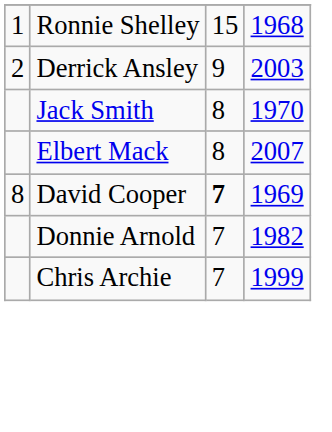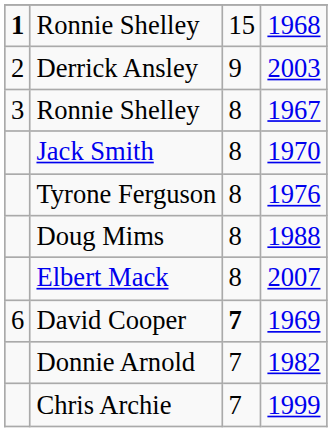 <table class="wikitable">
 <tr>
 </tr>
 <tr>
-<td>1</td>
+<td><strong>1</strong></td>
 <td>Ronnie Shelley</td>
 <td>15</td>
 <td><a href='#'>1968</a></td>
 </tr>
 <tr>
 <td>2</td>
 <td>Derrick Ansley</td>
 <td>9</td>
 <td><a href='#'>2003</a></td>
 </tr>
 <tr>
+<td>3</td>
+<td>Ronnie Shelley</td>
+<td>8</td>
+<td><a href='#'>1967</a></td>
+</tr>
+<tr>
 <td></td>
 <td><a href='#'>Jack Smith</a></td>
 <td>8</td>
 <td><a href='#'>1970</a></td>
+</tr>
+<tr>
+<td></td>
+<td>Tyrone Ferguson</td>
+<td>8</td>
+<td><a href='#'>1976</a></td>
+</tr>
+<tr>
+<td></td>
+<td>Doug Mims</td>
+<td>8</td>
+<td><a href='#'>1988</a></td>
 </tr>
 <tr>
 <td></td>
 <td><a href='#'>Elbert Mack</a></td>
 <td>8</td>
 <td><a href='#'>2007</a></td>
 </tr>
 <tr>
-<td>8</td>
+<td>6</td>
 <td>David Cooper</td>
 <td><strong>7</strong></td>
 <td><a href='#'>1969</a></td>
 </tr>
 <tr>
 <td></td>
 <td>Donnie Arnold</td>
 <td>7</td>
 <td><a href='#'>1982</a></td>
 </tr>
 <tr>
 <td></td>
 <td>Chris Archie</td>
 <td>7</td>
 <td><a href='#'>1999</a></td>
 </tr>
 </table>
